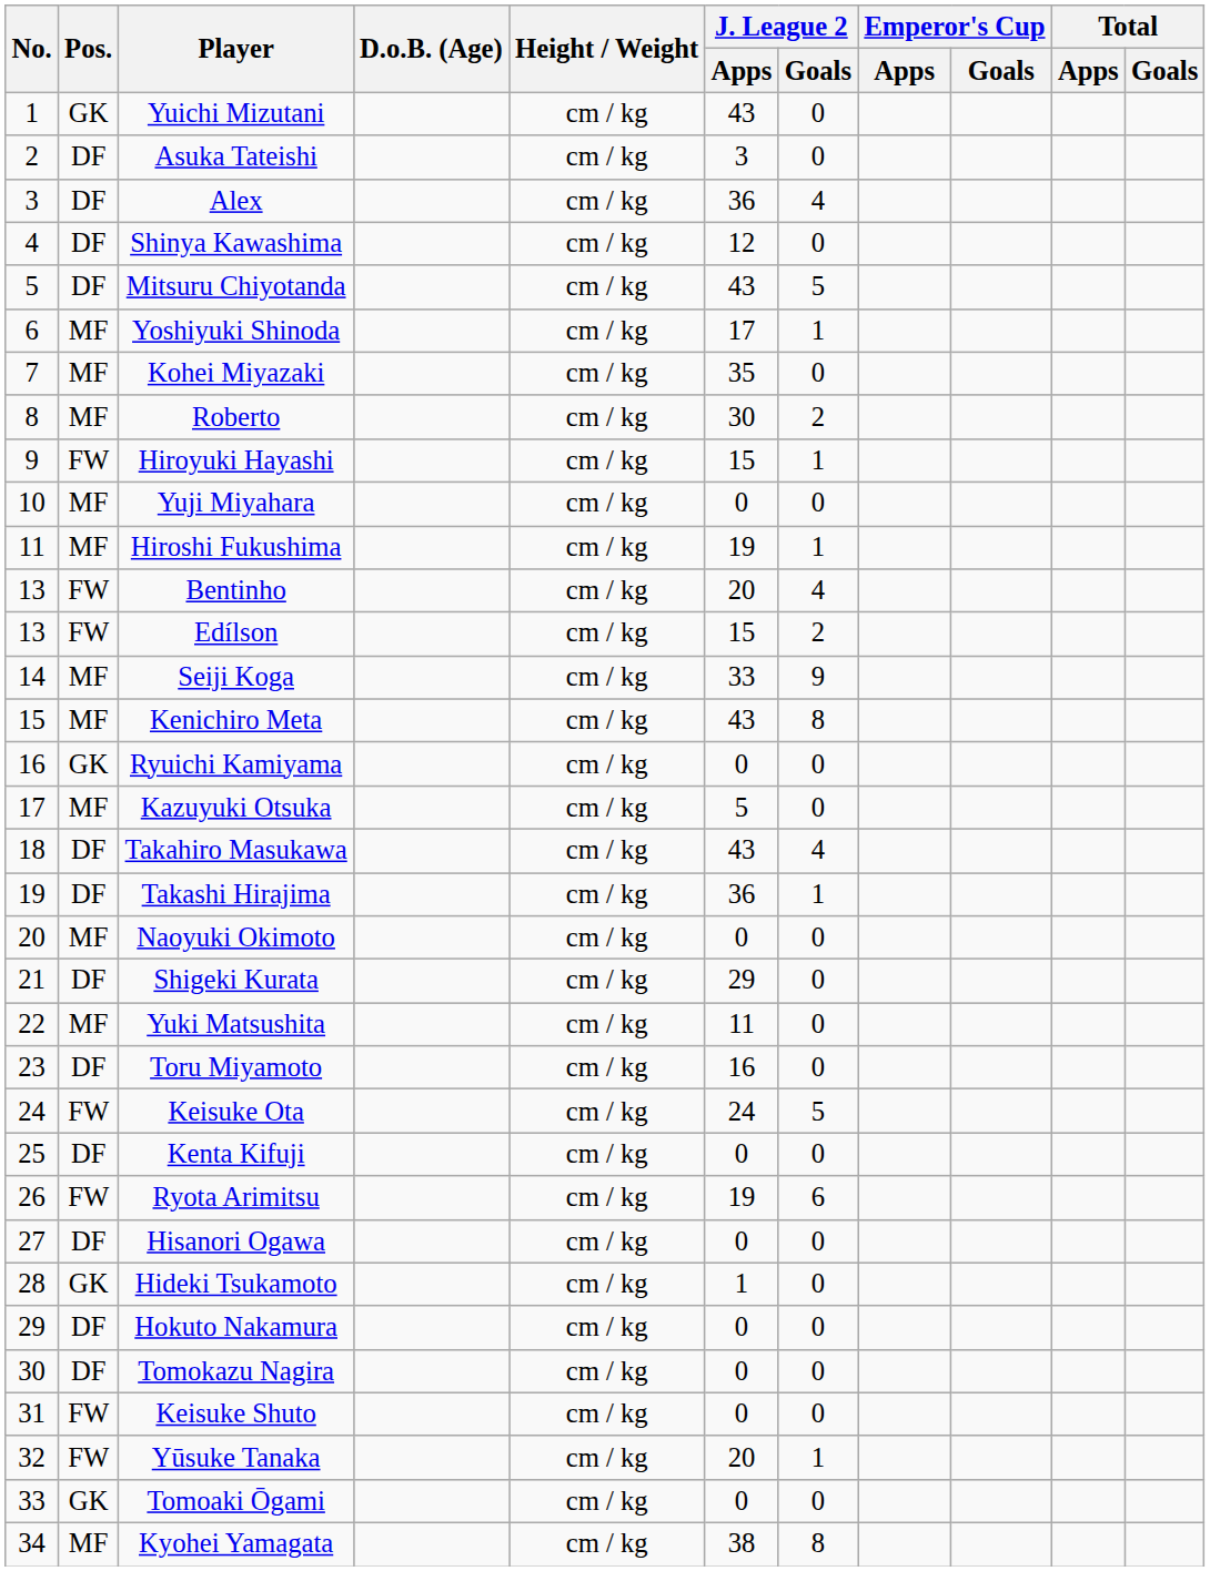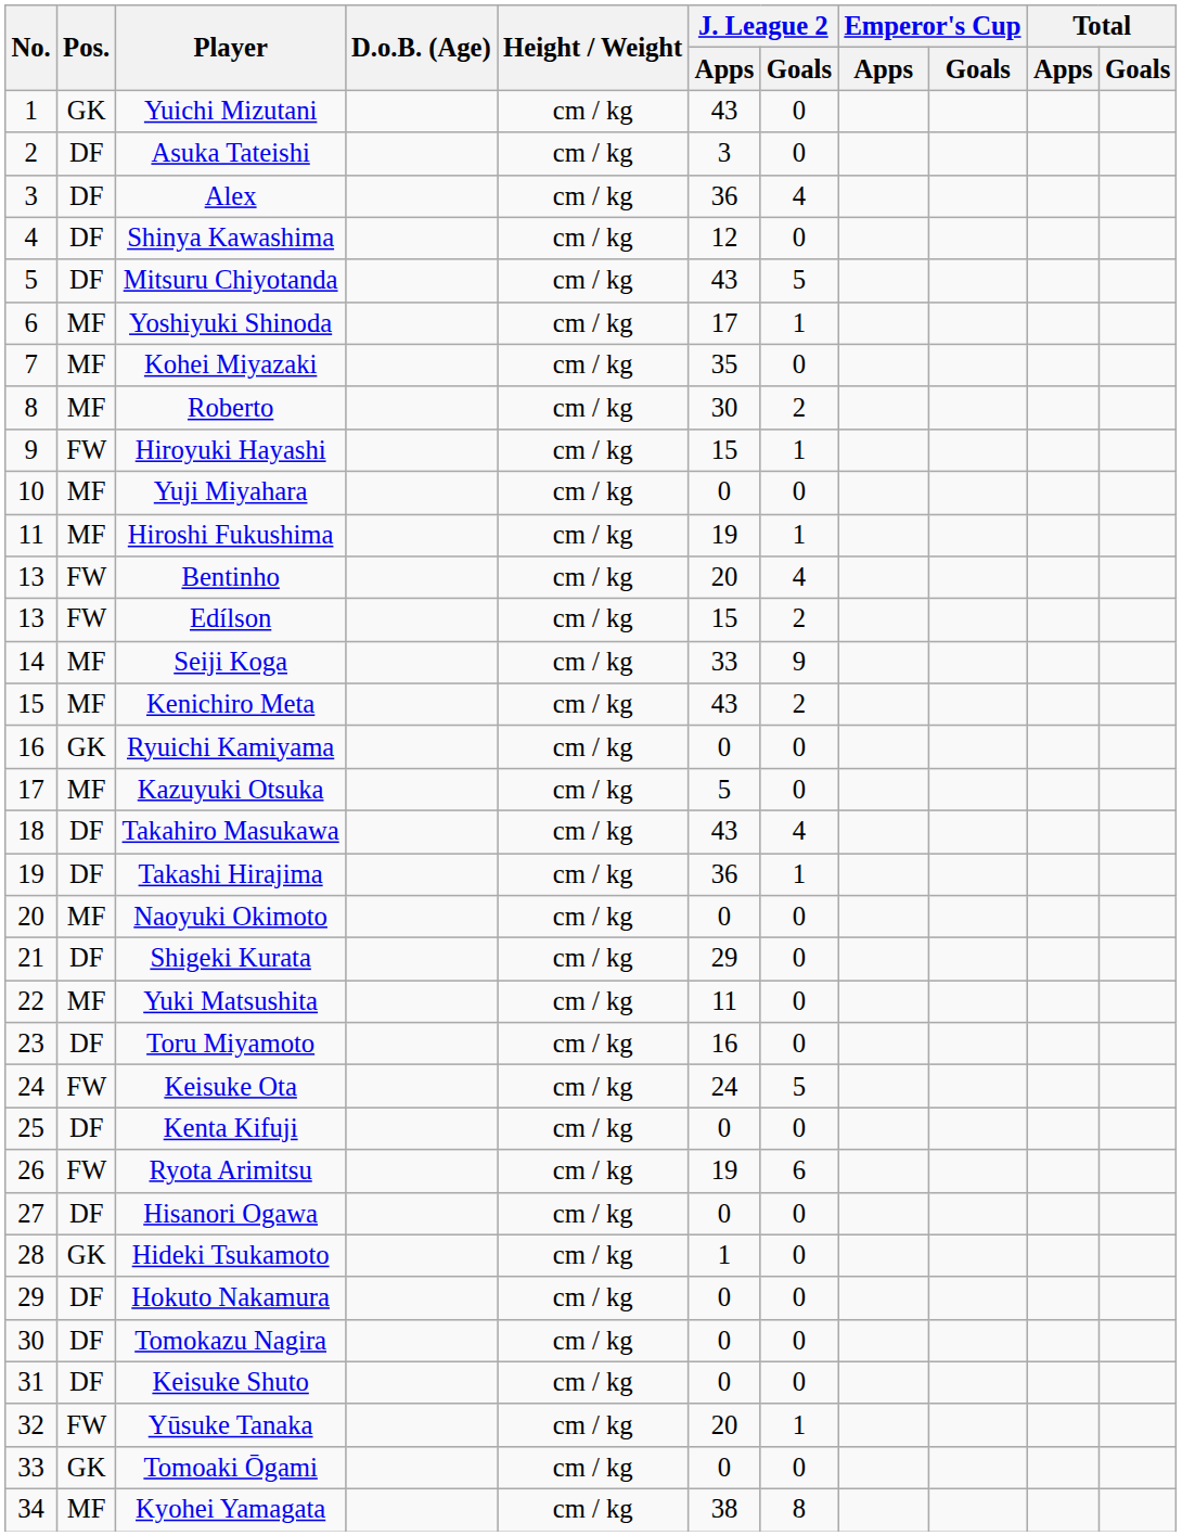 <table class="wikitable" style="text-align:center;">
 <tr>
 <th rowspan="2">No.</th>
 <th rowspan="2">Pos.</th>
 <th rowspan="2">Player</th>
 <th rowspan="2">D.o.B. (Age)</th>
 <th rowspan="2">Height / Weight</th>
 <th colspan="2"><a href='#'>J. League 2</a></th>
 <th colspan="2"><a href='#'>Emperor's Cup</a></th>
 <th colspan="2">Total</th>
 </tr>
 <tr>
 <th>Apps</th>
 <th>Goals</th>
 <th>Apps</th>
 <th>Goals</th>
 <th>Apps</th>
 <th>Goals</th>
 </tr>
 <tr>
 <td>1</td>
 <td>GK</td>
 <td><a href='#'>Yuichi Mizutani</a></td>
 <td></td>
 <td>cm / kg</td>
 <td>43</td>
 <td>0</td>
 <td></td>
 <td></td>
 <td></td>
 <td></td>
 </tr>
 <tr>
 <td>2</td>
 <td>DF</td>
 <td><a href='#'>Asuka Tateishi</a></td>
 <td></td>
 <td>cm / kg</td>
 <td>3</td>
 <td>0</td>
 <td></td>
 <td></td>
 <td></td>
 <td></td>
 </tr>
 <tr>
 <td>3</td>
 <td>DF</td>
 <td><a href='#'>Alex</a></td>
 <td></td>
 <td>cm / kg</td>
 <td>36</td>
 <td>4</td>
 <td></td>
 <td></td>
 <td></td>
 <td></td>
 </tr>
 <tr>
 <td>4</td>
 <td>DF</td>
 <td><a href='#'>Shinya Kawashima</a></td>
 <td></td>
 <td>cm / kg</td>
 <td>12</td>
 <td>0</td>
 <td></td>
 <td></td>
 <td></td>
 <td></td>
 </tr>
 <tr>
 <td>5</td>
 <td>DF</td>
 <td><a href='#'>Mitsuru Chiyotanda</a></td>
 <td></td>
 <td>cm / kg</td>
 <td>43</td>
 <td>5</td>
 <td></td>
 <td></td>
 <td></td>
 <td></td>
 </tr>
 <tr>
 <td>6</td>
 <td>MF</td>
 <td><a href='#'>Yoshiyuki Shinoda</a></td>
 <td></td>
 <td>cm / kg</td>
 <td>17</td>
 <td>1</td>
 <td></td>
 <td></td>
 <td></td>
 <td></td>
 </tr>
 <tr>
 <td>7</td>
 <td>MF</td>
 <td><a href='#'>Kohei Miyazaki</a></td>
 <td></td>
 <td>cm / kg</td>
 <td>35</td>
 <td>0</td>
 <td></td>
 <td></td>
 <td></td>
 <td></td>
 </tr>
 <tr>
 <td>8</td>
 <td>MF</td>
 <td><a href='#'>Roberto</a></td>
 <td></td>
 <td>cm / kg</td>
 <td>30</td>
 <td>2</td>
 <td></td>
 <td></td>
 <td></td>
 <td></td>
 </tr>
 <tr>
 <td>9</td>
 <td>FW</td>
 <td><a href='#'>Hiroyuki Hayashi</a></td>
 <td></td>
 <td>cm / kg</td>
 <td>15</td>
 <td>1</td>
 <td></td>
 <td></td>
 <td></td>
 <td></td>
 </tr>
 <tr>
 <td>10</td>
 <td>MF</td>
 <td><a href='#'>Yuji Miyahara</a></td>
 <td></td>
 <td>cm / kg</td>
 <td>0</td>
 <td>0</td>
 <td></td>
 <td></td>
 <td></td>
 <td></td>
 </tr>
 <tr>
 <td>11</td>
 <td>MF</td>
 <td><a href='#'>Hiroshi Fukushima</a></td>
 <td></td>
 <td>cm / kg</td>
 <td>19</td>
 <td>1</td>
 <td></td>
 <td></td>
 <td></td>
 <td></td>
 </tr>
 <tr>
 <td>13</td>
 <td>FW</td>
 <td><a href='#'>Bentinho</a></td>
 <td></td>
 <td>cm / kg</td>
 <td>20</td>
 <td>4</td>
 <td></td>
 <td></td>
 <td></td>
 <td></td>
 </tr>
 <tr>
 <td>13</td>
 <td>FW</td>
 <td><a href='#'>Edílson</a></td>
 <td></td>
 <td>cm / kg</td>
 <td>15</td>
 <td>2</td>
 <td></td>
 <td></td>
 <td></td>
 <td></td>
 </tr>
 <tr>
 <td>14</td>
 <td>MF</td>
 <td><a href='#'>Seiji Koga</a></td>
 <td></td>
 <td>cm / kg</td>
 <td>33</td>
 <td>9</td>
 <td></td>
 <td></td>
 <td></td>
 <td></td>
 </tr>
 <tr>
 <td>15</td>
 <td>MF</td>
 <td><a href='#'>Kenichiro Meta</a></td>
 <td></td>
 <td>cm / kg</td>
 <td>43</td>
-<td>8</td>
+<td>2</td>
 <td></td>
 <td></td>
 <td></td>
 <td></td>
 </tr>
 <tr>
 <td>16</td>
 <td>GK</td>
 <td><a href='#'>Ryuichi Kamiyama</a></td>
 <td></td>
 <td>cm / kg</td>
 <td>0</td>
 <td>0</td>
 <td></td>
 <td></td>
 <td></td>
 <td></td>
 </tr>
 <tr>
 <td>17</td>
 <td>MF</td>
 <td><a href='#'>Kazuyuki Otsuka</a></td>
 <td></td>
 <td>cm / kg</td>
 <td>5</td>
 <td>0</td>
 <td></td>
 <td></td>
 <td></td>
 <td></td>
 </tr>
 <tr>
 <td>18</td>
 <td>DF</td>
 <td><a href='#'>Takahiro Masukawa</a></td>
 <td></td>
 <td>cm / kg</td>
 <td>43</td>
 <td>4</td>
 <td></td>
 <td></td>
 <td></td>
 <td></td>
 </tr>
 <tr>
 <td>19</td>
 <td>DF</td>
 <td><a href='#'>Takashi Hirajima</a></td>
 <td></td>
 <td>cm / kg</td>
 <td>36</td>
 <td>1</td>
 <td></td>
 <td></td>
 <td></td>
 <td></td>
 </tr>
 <tr>
 <td>20</td>
 <td>MF</td>
 <td><a href='#'>Naoyuki Okimoto</a></td>
 <td></td>
 <td>cm / kg</td>
 <td>0</td>
 <td>0</td>
 <td></td>
 <td></td>
 <td></td>
 <td></td>
 </tr>
 <tr>
 <td>21</td>
 <td>DF</td>
 <td><a href='#'>Shigeki Kurata</a></td>
 <td></td>
 <td>cm / kg</td>
 <td>29</td>
 <td>0</td>
 <td></td>
 <td></td>
 <td></td>
 <td></td>
 </tr>
 <tr>
 <td>22</td>
 <td>MF</td>
 <td><a href='#'>Yuki Matsushita</a></td>
 <td></td>
 <td>cm / kg</td>
 <td>11</td>
 <td>0</td>
 <td></td>
 <td></td>
 <td></td>
 <td></td>
 </tr>
 <tr>
 <td>23</td>
 <td>DF</td>
 <td><a href='#'>Toru Miyamoto</a></td>
 <td></td>
 <td>cm / kg</td>
 <td>16</td>
 <td>0</td>
 <td></td>
 <td></td>
 <td></td>
 <td></td>
 </tr>
 <tr>
 <td>24</td>
 <td>FW</td>
 <td><a href='#'>Keisuke Ota</a></td>
 <td></td>
 <td>cm / kg</td>
 <td>24</td>
 <td>5</td>
 <td></td>
 <td></td>
 <td></td>
 <td></td>
 </tr>
 <tr>
 <td>25</td>
 <td>DF</td>
 <td><a href='#'>Kenta Kifuji</a></td>
 <td></td>
 <td>cm / kg</td>
 <td>0</td>
 <td>0</td>
 <td></td>
 <td></td>
 <td></td>
 <td></td>
 </tr>
 <tr>
 <td>26</td>
 <td>FW</td>
 <td><a href='#'>Ryota Arimitsu</a></td>
 <td></td>
 <td>cm / kg</td>
 <td>19</td>
 <td>6</td>
 <td></td>
 <td></td>
 <td></td>
 <td></td>
 </tr>
 <tr>
 <td>27</td>
 <td>DF</td>
 <td><a href='#'>Hisanori Ogawa</a></td>
 <td></td>
 <td>cm / kg</td>
 <td>0</td>
 <td>0</td>
 <td></td>
 <td></td>
 <td></td>
 <td></td>
 </tr>
 <tr>
 <td>28</td>
 <td>GK</td>
 <td><a href='#'>Hideki Tsukamoto</a></td>
 <td></td>
 <td>cm / kg</td>
 <td>1</td>
 <td>0</td>
 <td></td>
 <td></td>
 <td></td>
 <td></td>
 </tr>
 <tr>
 <td>29</td>
 <td>DF</td>
 <td><a href='#'>Hokuto Nakamura</a></td>
 <td></td>
 <td>cm / kg</td>
 <td>0</td>
 <td>0</td>
 <td></td>
 <td></td>
 <td></td>
 <td></td>
 </tr>
 <tr>
 <td>30</td>
 <td>DF</td>
 <td><a href='#'>Tomokazu Nagira</a></td>
 <td></td>
 <td>cm / kg</td>
 <td>0</td>
 <td>0</td>
 <td></td>
 <td></td>
 <td></td>
 <td></td>
 </tr>
 <tr>
 <td>31</td>
-<td>FW</td>
+<td>DF</td>
 <td><a href='#'>Keisuke Shuto</a></td>
 <td></td>
 <td>cm / kg</td>
 <td>0</td>
 <td>0</td>
 <td></td>
 <td></td>
 <td></td>
 <td></td>
 </tr>
 <tr>
 <td>32</td>
 <td>FW</td>
 <td><a href='#'>Yūsuke Tanaka</a></td>
 <td></td>
 <td>cm / kg</td>
 <td>20</td>
 <td>1</td>
 <td></td>
 <td></td>
 <td></td>
 <td></td>
 </tr>
 <tr>
 <td>33</td>
 <td>GK</td>
 <td><a href='#'>Tomoaki Ōgami</a></td>
 <td></td>
 <td>cm / kg</td>
 <td>0</td>
 <td>0</td>
 <td></td>
 <td></td>
 <td></td>
 <td></td>
 </tr>
 <tr>
 <td>34</td>
 <td>MF</td>
 <td><a href='#'>Kyohei Yamagata</a></td>
 <td></td>
 <td>cm / kg</td>
 <td>38</td>
 <td>8</td>
 <td></td>
 <td></td>
 <td></td>
 <td></td>
 </tr>
 </table>
